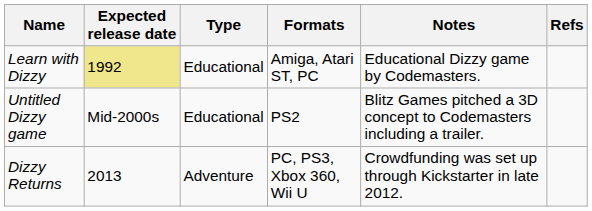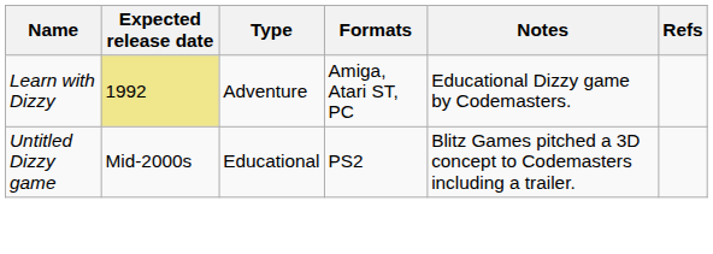 <table class="wikitable sortable">
 <tr>
 <th>Name</th>
 <th>Expected release date</th>
 <th>Type</th>
 <th class="unsortable">Formats</th>
 <th class="unsortable">Notes</th>
 <th class="unsortable">Refs</th>
 </tr>
 <tr>
 <td><em>Learn with Dizzy</em></td>
 <td style="background: khaki;">1992</td>
-<td>Educational</td>
+<td>Adventure</td>
 <td>Amiga, Atari ST, PC</td>
 <td>Educational Dizzy game by Codemasters.</td>
 <td></td>
 </tr>
 <tr>
 <td><em>Untitled Dizzy game</em></td>
 <td>Mid-2000s</td>
 <td>Educational</td>
 <td>PS2</td>
 <td>Blitz Games pitched a 3D concept to Codemasters including a trailer.</td>
 <td></td>
 </tr>
-<tr>
-<td><em>Dizzy Returns</em></td>
-<td>2013</td>
-<td>Adventure</td>
-<td>PC, PS3, Xbox 360, Wii U</td>
-<td>Crowdfunding was set up through Kickstarter in late 2012.</td>
-<td></td>
-</tr>
 </table>
